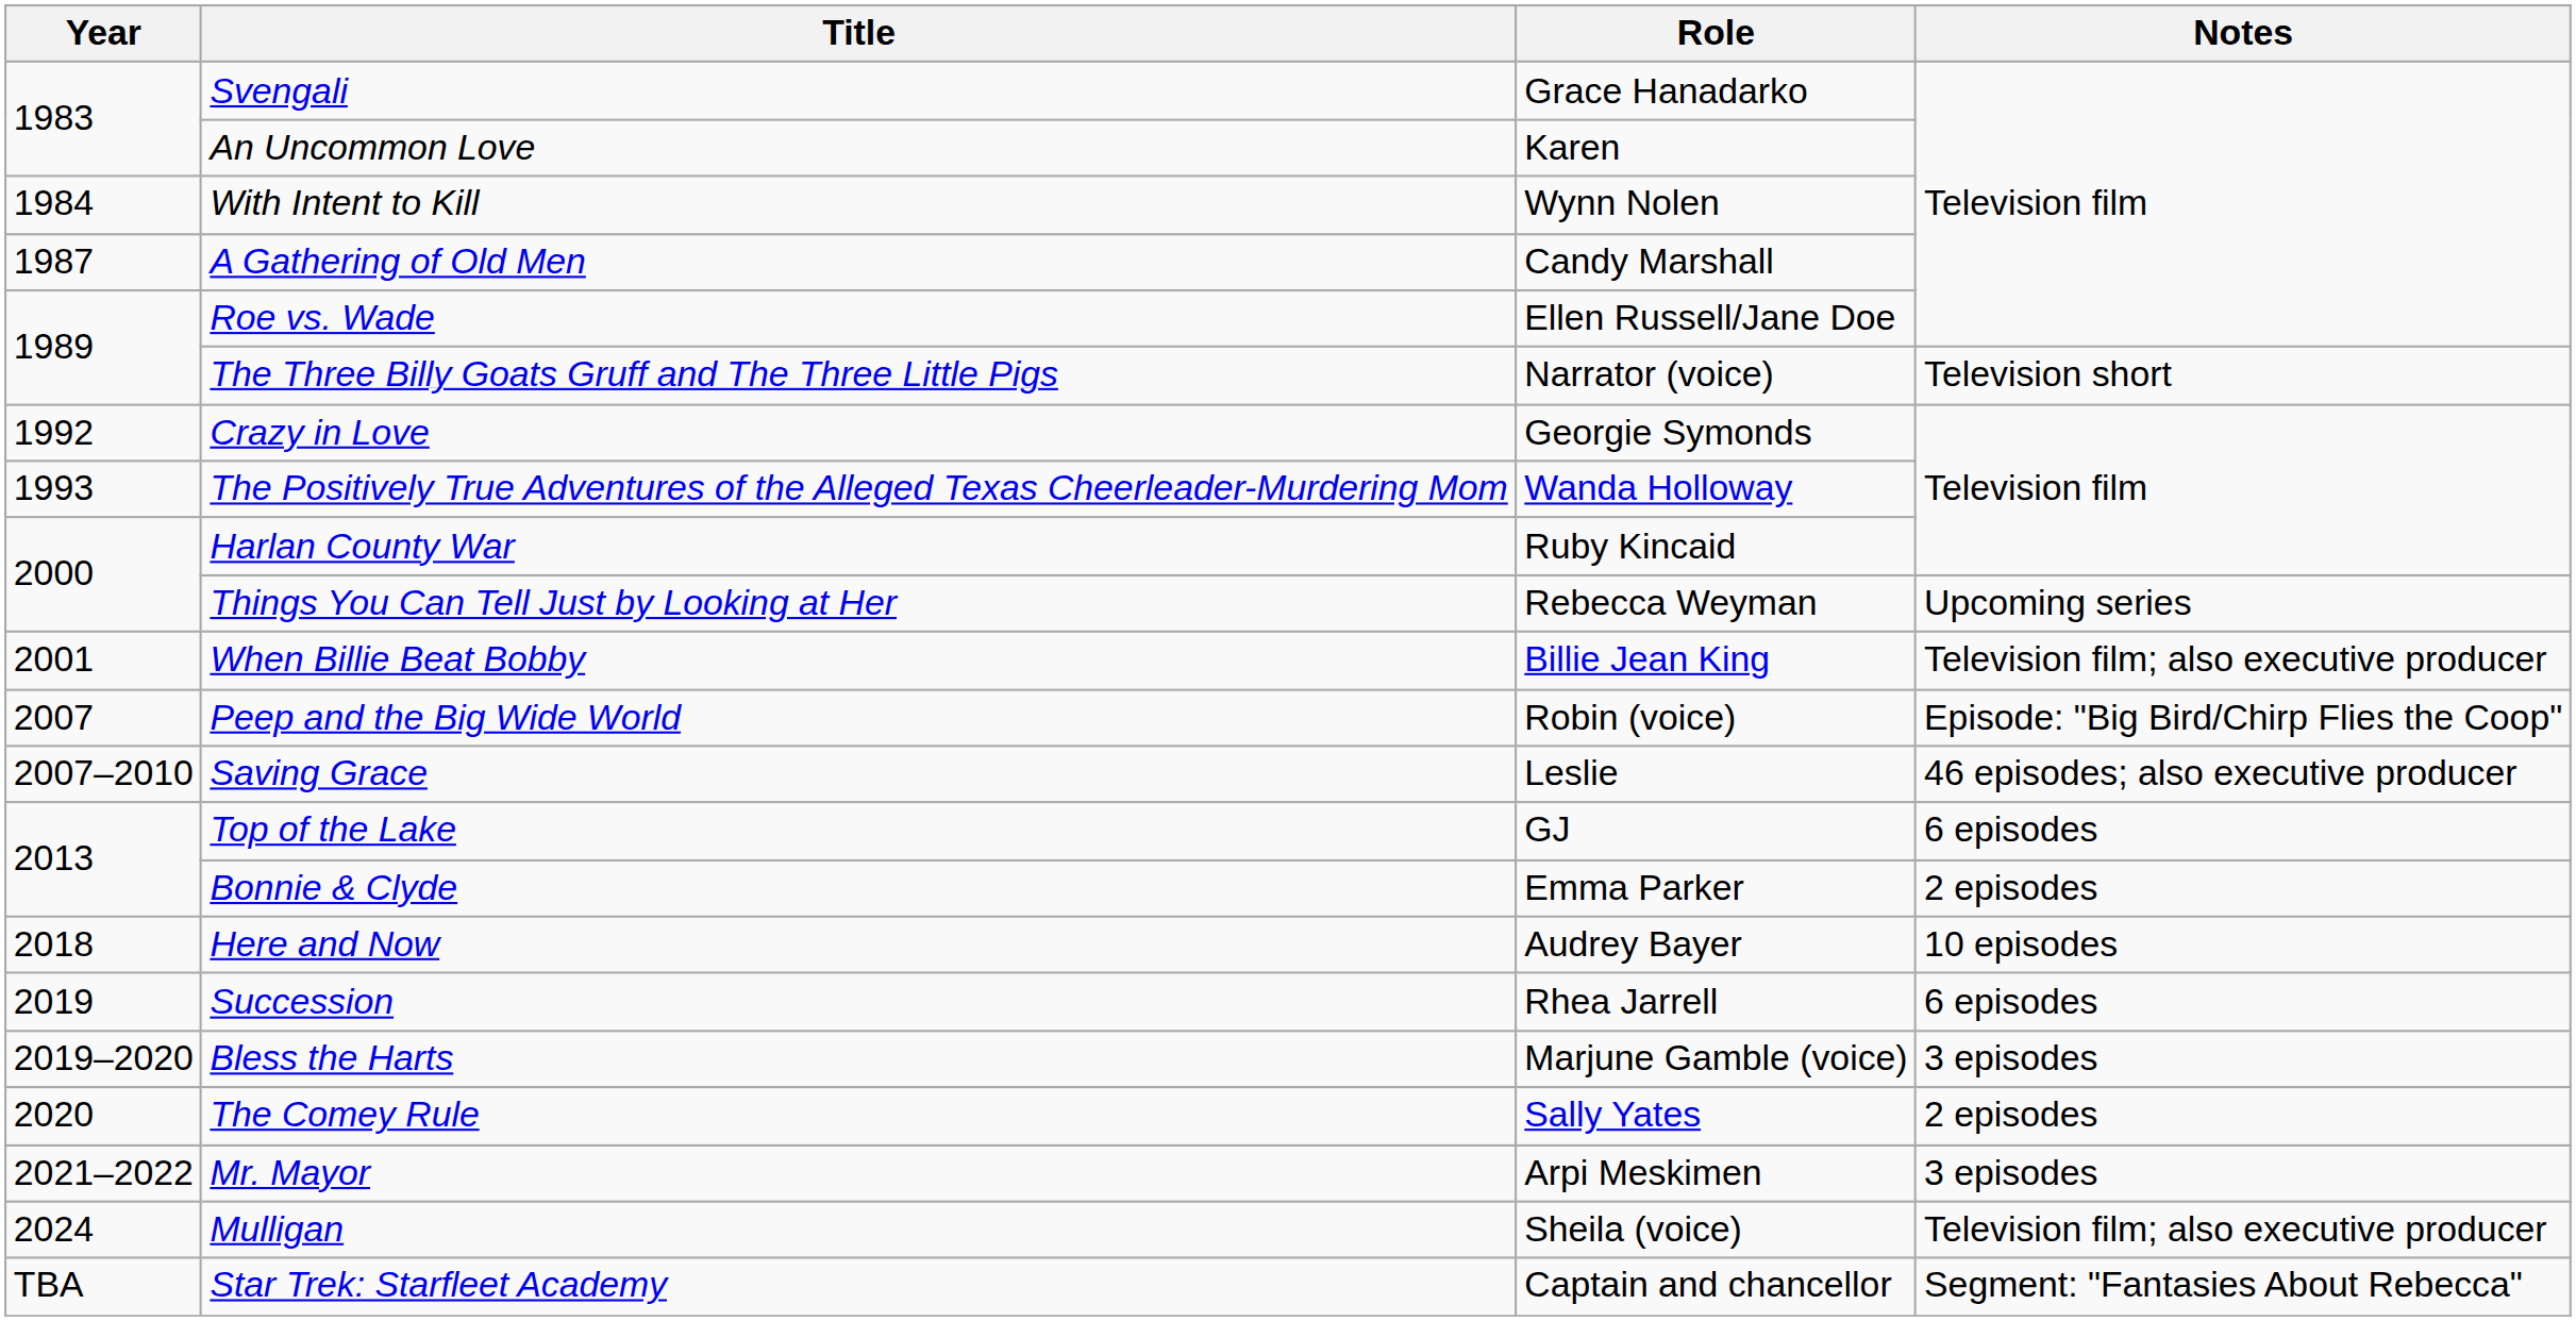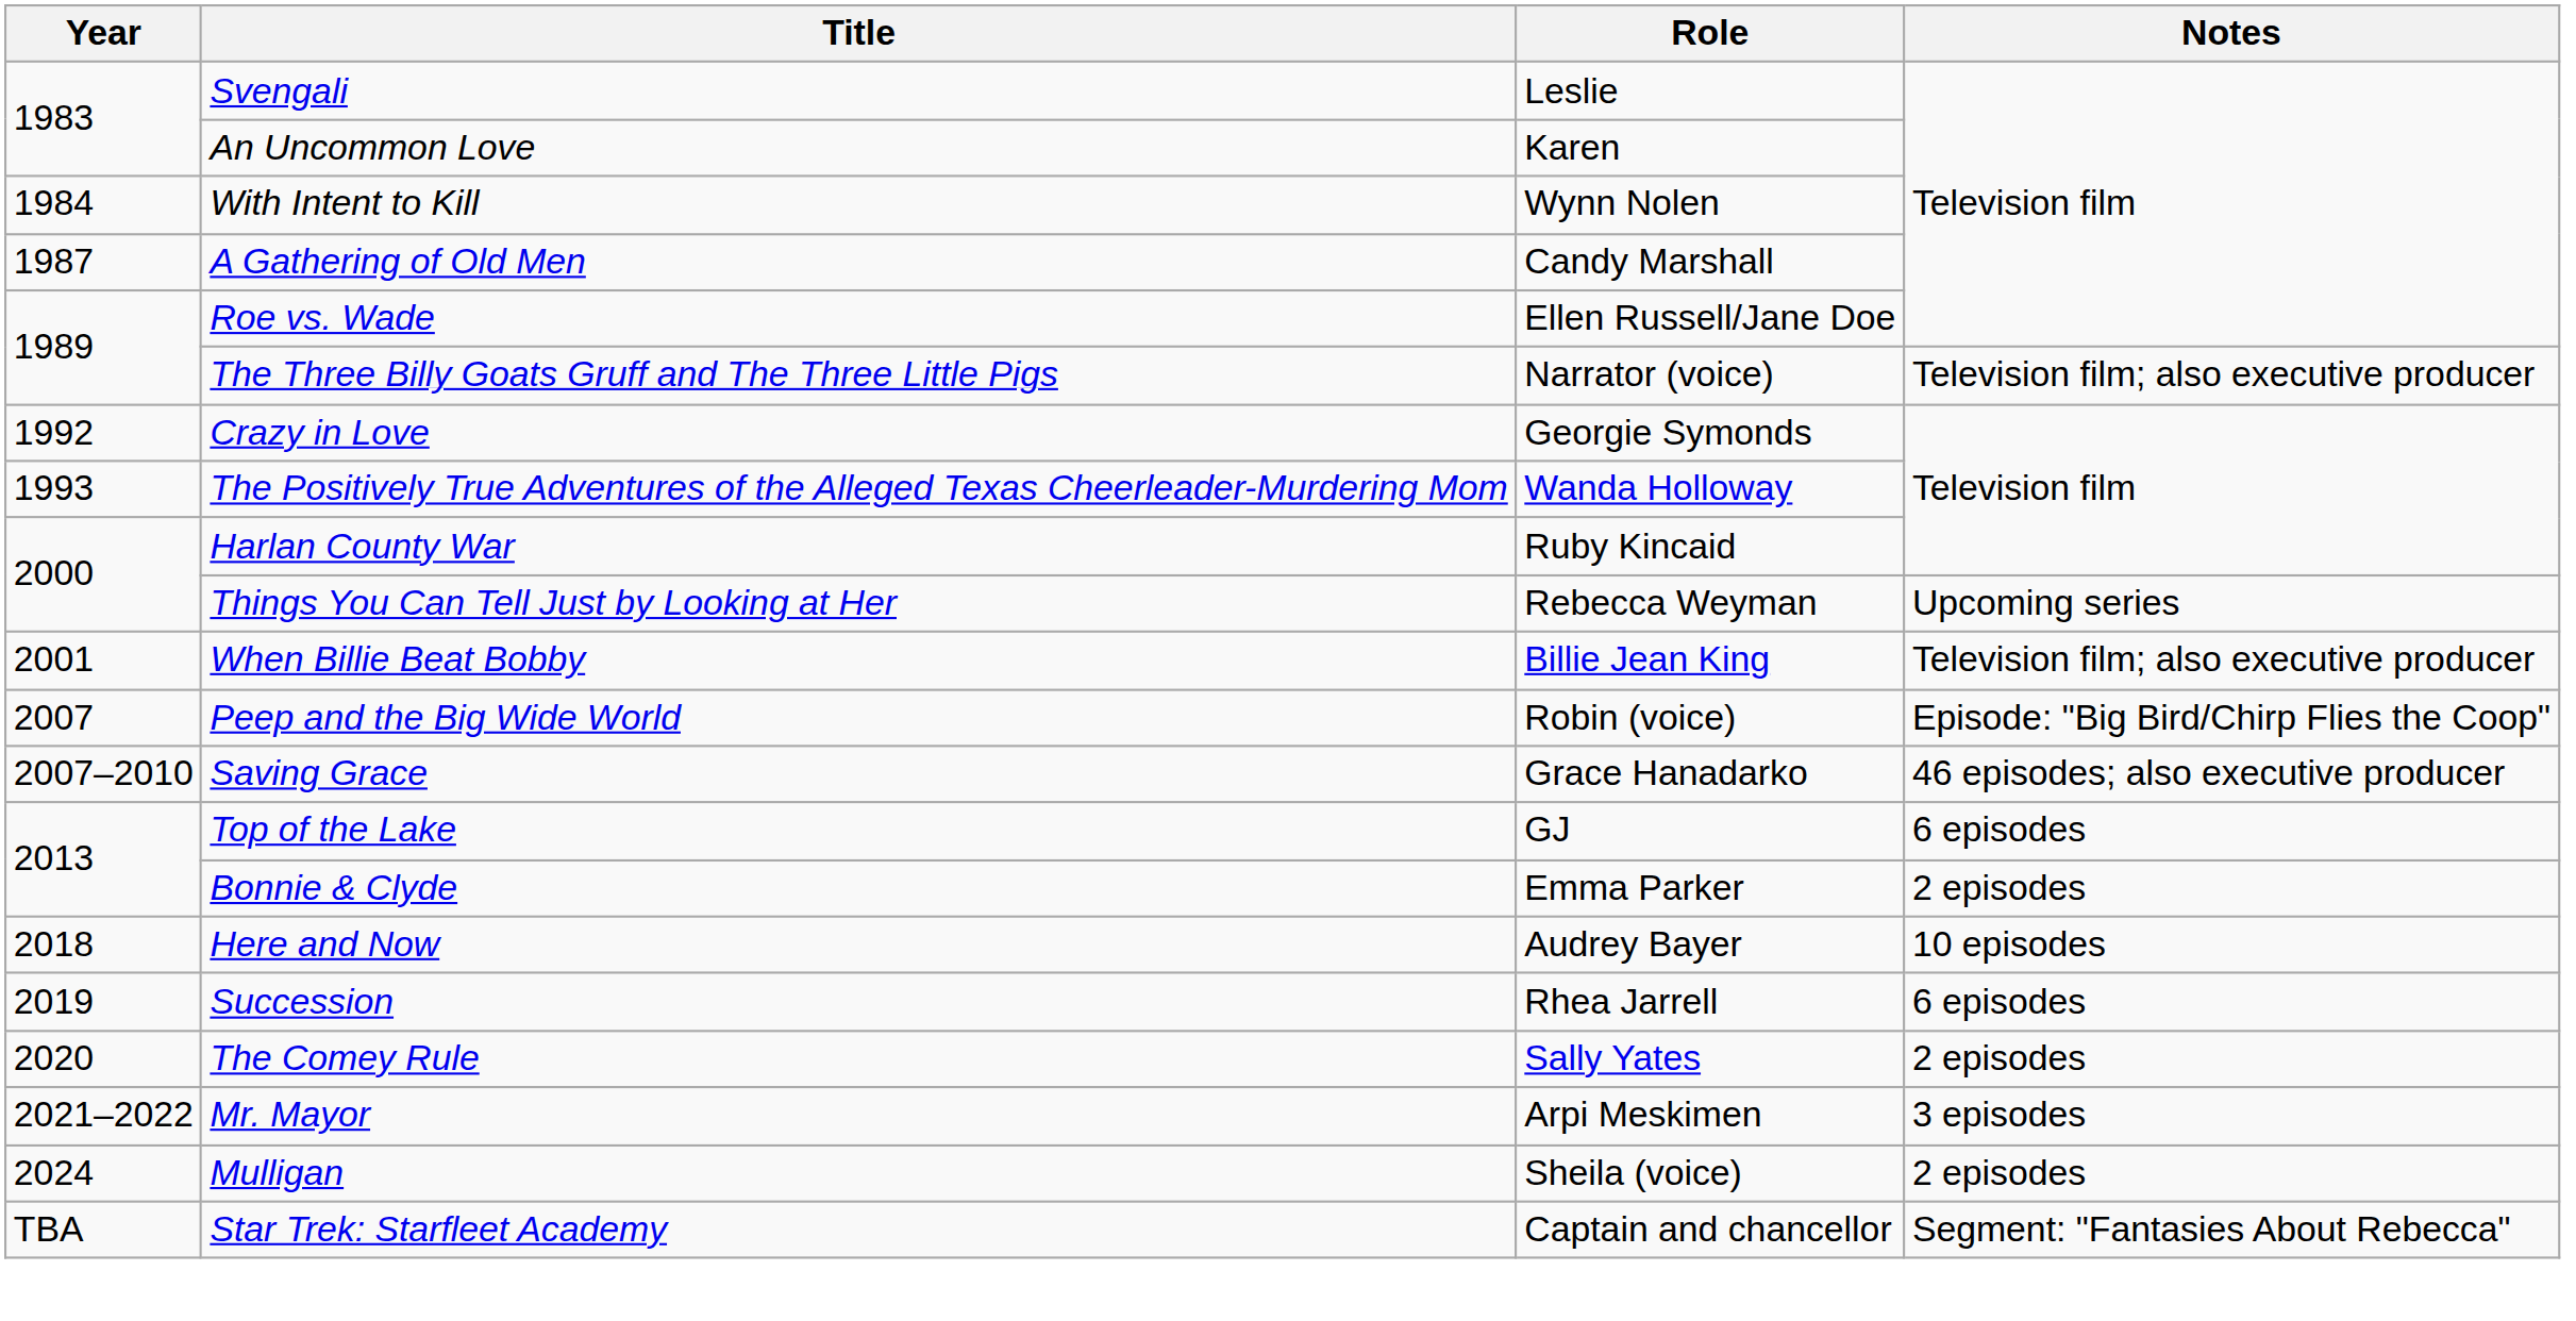 <table class="wikitable sortable">
 <tr>
 <th>Year</th>
 <th>Title</th>
 <th>Role</th>
 <th class="unsortable">Notes</th>
 </tr>
 <tr>
 <td rowspan=2>1983</td>
 <td><em><a href='#'>Svengali</a></em></td>
-<td>Grace Hanadarko</td>
+<td>Leslie</td>
 <td rowspan="5">Television film</td>
 </tr>
 <tr>
 <td><em>An Uncommon Love</em></td>
 <td>Karen</td>
 </tr>
 <tr>
 <td>1984</td>
 <td><em>With Intent to Kill</em></td>
 <td>Wynn Nolen</td>
 </tr>
 <tr>
 <td>1987</td>
 <td><em><a href='#'>A Gathering of Old Men</a></em></td>
 <td>Candy Marshall</td>
 </tr>
 <tr>
 <td rowspan=2>1989</td>
 <td><em><a href='#'>Roe vs. Wade</a></em></td>
 <td>Ellen Russell/Jane Doe</td>
 </tr>
 <tr>
 <td><em><a href='#'>The Three Billy Goats Gruff and The Three Little Pigs</a></em></td>
 <td>Narrator (voice)</td>
-<td>Television short</td>
+<td>Television film; also executive producer</td>
 </tr>
 <tr>
 <td>1992</td>
 <td><em><a href='#'>Crazy in Love</a></em></td>
 <td>Georgie Symonds</td>
 <td rowspan="3">Television film</td>
 </tr>
 <tr>
 <td>1993</td>
 <td><em><a href='#'>The Positively True Adventures of the Alleged Texas Cheerleader-Murdering Mom</a></em></td>
 <td><a href='#'>Wanda Holloway</a></td>
 </tr>
 <tr>
 <td rowspan=2>2000</td>
 <td><em><a href='#'>Harlan County War</a></em></td>
 <td>Ruby Kincaid</td>
 </tr>
 <tr>
 <td><em><a href='#'>Things You Can Tell Just by Looking at Her</a></em></td>
 <td>Rebecca Weyman</td>
 <td>Upcoming series</td>
 </tr>
 <tr>
 <td>2001</td>
 <td><em><a href='#'>When Billie Beat Bobby</a></em></td>
 <td><a href='#'>Billie Jean King</a></td>
 <td>Television film; also executive producer</td>
 </tr>
 <tr>
 <td>2007</td>
 <td><em><a href='#'>Peep and the Big Wide World</a></em></td>
 <td>Robin (voice)</td>
 <td>Episode: "Big Bird/Chirp Flies the Coop"</td>
 </tr>
 <tr>
 <td>2007–2010</td>
 <td><em><a href='#'>Saving Grace</a></em></td>
-<td>Leslie</td>
+<td>Grace Hanadarko</td>
 <td>46 episodes; also executive producer</td>
 </tr>
 <tr>
 <td rowspan=2>2013</td>
 <td><em><a href='#'>Top of the Lake</a></em></td>
 <td>GJ</td>
 <td>6 episodes</td>
 </tr>
 <tr>
 <td><em><a href='#'>Bonnie & Clyde</a></em></td>
 <td>Emma Parker</td>
 <td>2 episodes</td>
 </tr>
 <tr>
 <td>2018</td>
 <td><em><a href='#'>Here and Now</a></em></td>
 <td>Audrey Bayer</td>
 <td>10 episodes</td>
 </tr>
 <tr>
 <td>2019</td>
 <td><em><a href='#'>Succession</a></em></td>
 <td>Rhea Jarrell</td>
 <td>6 episodes</td>
 </tr>
 <tr>
-<td>2019–2020</td>
-<td><em><a href='#'>Bless the Harts</a></em></td>
-<td>Marjune Gamble (voice)</td>
-<td>3 episodes</td>
-</tr>
-<tr>
 <td>2020</td>
 <td><em><a href='#'>The Comey Rule</a></em></td>
 <td><a href='#'>Sally Yates</a></td>
 <td>2 episodes</td>
 </tr>
 <tr>
 <td>2021–2022</td>
 <td><em><a href='#'>Mr. Mayor</a></em></td>
 <td>Arpi Meskimen</td>
 <td>3 episodes</td>
 </tr>
 <tr>
 <td>2024</td>
 <td><em><a href='#'>Mulligan</a></em></td>
 <td>Sheila (voice)</td>
-<td>Television film; also executive producer</td>
+<td>2 episodes</td>
 </tr>
 <tr>
 <td>TBA</td>
 <td><em><a href='#'>Star Trek: Starfleet Academy</a></em></td>
 <td>Captain and chancellor</td>
 <td>Segment: "Fantasies About Rebecca"</td>
 </tr>
 </table>
